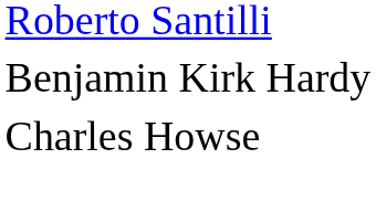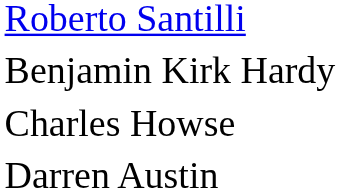 <table>
 <tr>
 <th></th>
 <td> <a href='#'>Roberto Santilli</a></td>
 </tr>
 <tr>
 <th></th>
 <td>Benjamin Kirk Hardy</td>
 </tr>
 <tr>
 <th></th>
 <td>Charles Howse</td>
 </tr>
+<tr>
+<th></th>
+<td>Darren Austin</td>
+</tr>
 </table>
